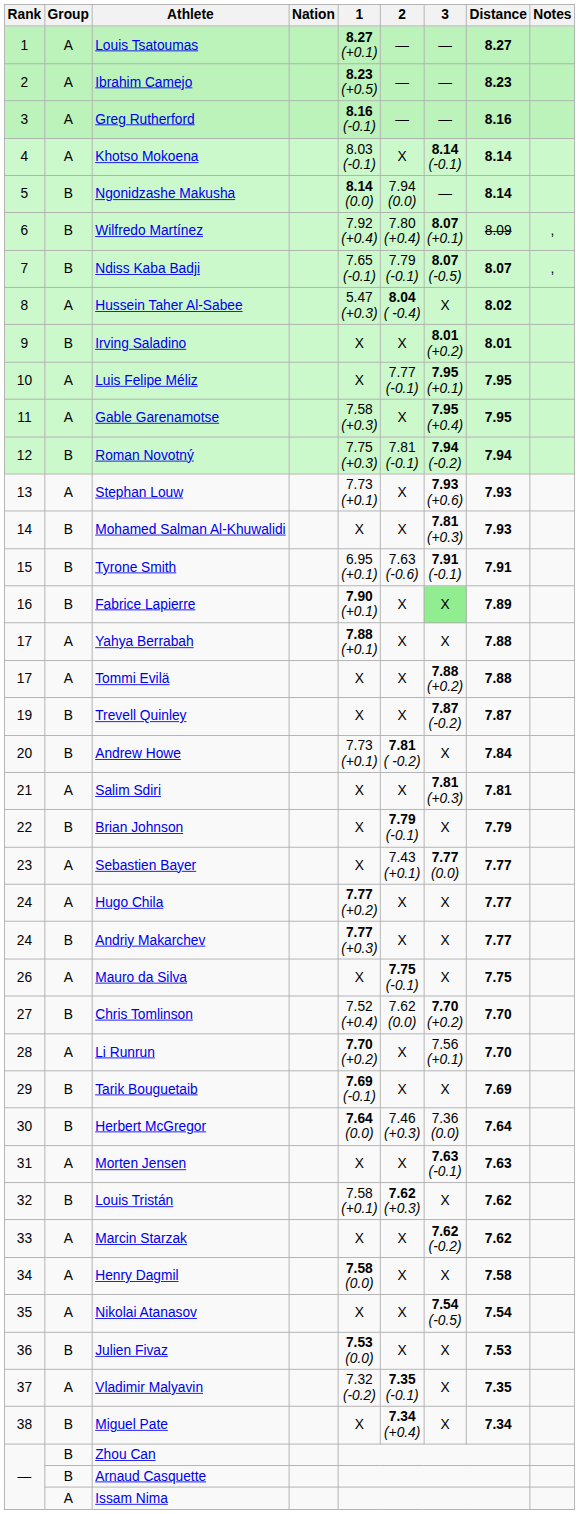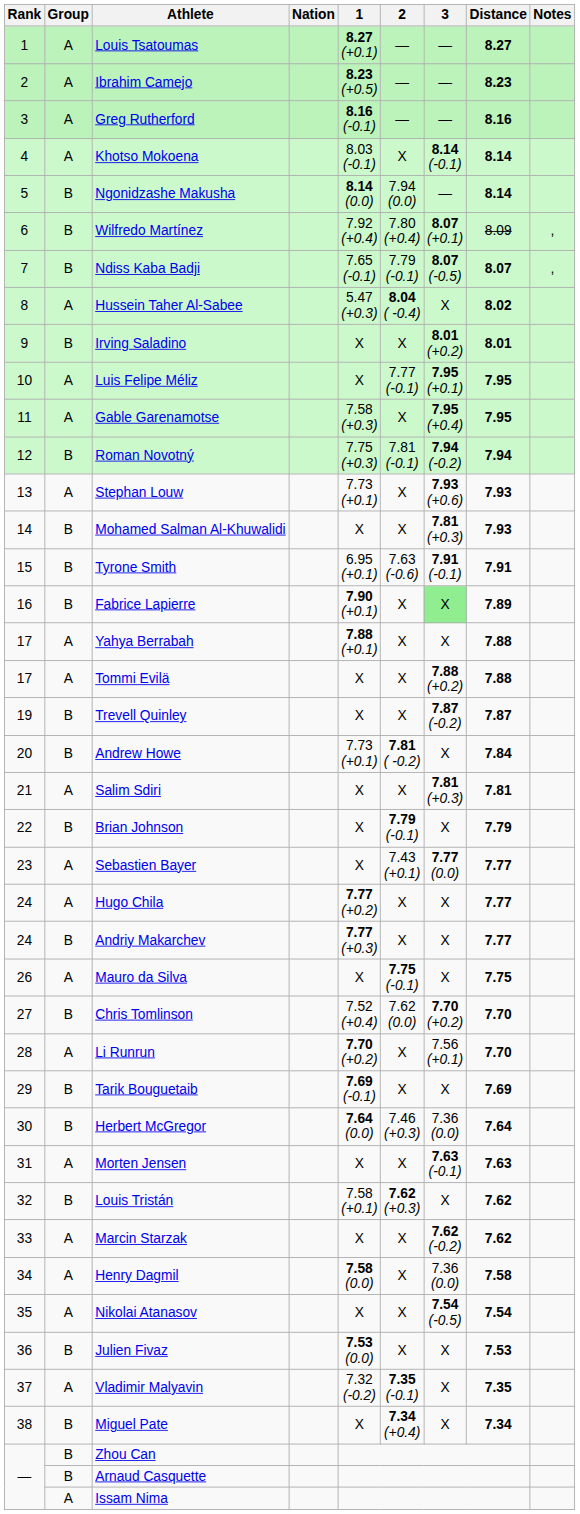 <table class="wikitable sortable" style="text-align:center">
 <tr>
 <th>Rank</th>
 <th>Group</th>
 <th>Athlete</th>
 <th>Nation</th>
 <th>1</th>
 <th>2</th>
 <th>3</th>
 <th>Distance</th>
 <th>Notes</th>
 </tr>
 <tr bgcolor=bbf3bb>
 <td>1</td>
 <td>A</td>
 <td align="left"><a href='#'>Louis Tsatoumas</a></td>
 <td align="left"></td>
 <td><strong>8.27</strong><br><em>(+0.1)</em></td>
 <td data-sort-value=1.00>—</td>
 <td data-sort-value=1.00>—</td>
 <td><strong>8.27</strong></td>
 <td></td>
 </tr>
 <tr bgcolor=bbf3bb>
 <td>2</td>
 <td>A</td>
 <td align="left"><a href='#'>Ibrahim Camejo</a></td>
 <td align="left"></td>
 <td><strong>8.23</strong><br><em>(+0.5)</em></td>
 <td data-sort-value=1.00>—</td>
 <td data-sort-value=1.00>—</td>
 <td><strong>8.23</strong></td>
 <td></td>
 </tr>
 <tr bgcolor=bbf3bb>
 <td>3</td>
 <td>A</td>
 <td align="left"><a href='#'>Greg Rutherford</a></td>
 <td align="left"></td>
 <td><strong>8.16</strong><br><em>(-0.1)</em></td>
 <td data-sort-value=1.00>—</td>
 <td data-sort-value=1.00>—</td>
 <td><strong>8.16</strong></td>
 <td></td>
 </tr>
 <tr bgcolor=ccf9cc>
 <td>4</td>
 <td>A</td>
 <td align="left"><a href='#'>Khotso Mokoena</a></td>
 <td align="left"></td>
 <td>8.03<br><em>(-0.1)</em></td>
 <td data-sort-value=1.00>X</td>
 <td><strong>8.14</strong><br><em>(-0.1)</em></td>
 <td><strong>8.14</strong></td>
 <td></td>
 </tr>
 <tr bgcolor=ccf9cc>
 <td>5</td>
 <td>B</td>
 <td align="left"><a href='#'>Ngonidzashe Makusha</a></td>
 <td align="left"></td>
 <td><strong>8.14</strong><br><em>(0.0)</em></td>
 <td>7.94<br><em>(0.0)</em></td>
 <td data-sort-value=1.00>—</td>
 <td><strong>8.14</strong></td>
 <td></td>
 </tr>
 <tr bgcolor=ccf9cc>
 <td>6</td>
 <td>B</td>
 <td align="left"><a href='#'>Wilfredo Martínez</a></td>
 <td align="left"></td>
 <td>7.92 <br><em>(+0.4)</em></td>
 <td>7.80<br><em>(+0.4)</em></td>
 <td><strong>8.07</strong><br><em>(+0.1)</em></td>
 <td><s>8.09</s></td>
 <td>, </td>
 </tr>
 <tr bgcolor=ccf9cc>
 <td>7</td>
 <td>B</td>
 <td align="left"><a href='#'>Ndiss Kaba Badji</a></td>
 <td align="left"></td>
 <td>7.65 <br><em>(-0.1)</em></td>
 <td>7.79<br><em>(-0.1)</em></td>
 <td><strong>8.07</strong><br><em>(-0.5)</em></td>
 <td><strong>8.07</strong></td>
 <td>, </td>
 </tr>
 <tr bgcolor=ccf9cc>
 <td>8</td>
 <td>A</td>
 <td align="left"><a href='#'>Hussein Taher Al-Sabee</a></td>
 <td align="left"></td>
 <td>5.47 <br><em>(+0.3)</em></td>
 <td><strong>8.04</strong><br><em>( -0.4)</em></td>
 <td data-sort-value=1.00>X</td>
 <td><strong>8.02</strong></td>
 <td></td>
 </tr>
 <tr bgcolor=ccf9cc>
 <td>9</td>
 <td>B</td>
 <td align="left"><a href='#'>Irving Saladino</a></td>
 <td align="left"></td>
 <td data-sort-value=1.00>X</td>
 <td data-sort-value=1.00>X</td>
 <td><strong>8.01</strong><br><em>(+0.2)</em></td>
 <td><strong>8.01</strong></td>
 <td></td>
 </tr>
 <tr bgcolor=ccf9cc>
 <td>10</td>
 <td>A</td>
 <td align="left"><a href='#'>Luis Felipe Méliz</a></td>
 <td align="left"></td>
 <td data-sort-value=1.00>X</td>
 <td>7.77<br><em>(-0.1)</em></td>
 <td><strong>7.95</strong><br><em>(+0.1)</em></td>
 <td><strong>7.95</strong></td>
 <td></td>
 </tr>
 <tr bgcolor=ccf9cc>
 <td>11</td>
 <td>A</td>
 <td align="left"><a href='#'>Gable Garenamotse</a></td>
 <td align="left"></td>
 <td>7.58<br><em>(+0.3)</em></td>
 <td data-sort-value=1.00>X</td>
 <td><strong>7.95</strong><br><em>(+0.4)</em></td>
 <td><strong>7.95</strong></td>
 <td></td>
 </tr>
 <tr bgcolor=ccf9cc>
 <td>12</td>
 <td>B</td>
 <td align="left"><a href='#'>Roman Novotný</a></td>
 <td align="left"></td>
 <td>7.75<br><em>(+0.3)</em></td>
 <td>7.81<br><em>(-0.1)</em></td>
 <td><strong>7.94</strong><br><em>(-0.2)</em></td>
 <td><strong>7.94</strong></td>
 <td></td>
 </tr>
 <tr>
 <td>13</td>
 <td>A</td>
 <td align="left"><a href='#'>Stephan Louw</a></td>
 <td align="left"></td>
 <td>7.73<br><em>(+0.1)</em></td>
 <td data-sort-value=1.00>X</td>
 <td><strong>7.93</strong><br><em>(+0.6)</em></td>
 <td><strong>7.93</strong></td>
 <td></td>
 </tr>
 <tr>
 <td>14</td>
 <td>B</td>
 <td align="left"><a href='#'>Mohamed Salman Al-Khuwalidi</a></td>
 <td align="left"></td>
 <td data-sort-value=1.00>X</td>
 <td data-sort-value=1.00>X</td>
 <td><strong>7.81</strong><br><em>(+0.3)</em></td>
 <td><strong>7.93</strong></td>
 <td></td>
 </tr>
 <tr>
 <td>15</td>
 <td>B</td>
 <td align="left"><a href='#'>Tyrone Smith</a></td>
 <td align="left"></td>
 <td>6.95<br><em>(+0.1)</em></td>
 <td>7.63<br><em>(-0.6)</em></td>
 <td><strong>7.91</strong><br><em>(-0.1)</em></td>
 <td><strong>7.91</strong></td>
 <td></td>
 </tr>
 <tr>
 <td>16</td>
 <td>B</td>
 <td align="left"><a href='#'>Fabrice Lapierre</a></td>
 <td align="left"></td>
 <td><strong>7.90</strong><br><em>(+0.1)</em></td>
 <td data-sort-value=1.00>X</td>
 <td data-sort-value=1.00 style="background: lightgreen;">X</td>
 <td><strong>7.89</strong></td>
 <td></td>
 </tr>
 <tr>
 <td>17</td>
 <td>A</td>
 <td align="left"><a href='#'>Yahya Berrabah</a></td>
 <td align="left"></td>
 <td><strong>7.88</strong><br><em>(+0.1)</em></td>
 <td data-sort-value=1.00>X</td>
 <td data-sort-value=1.00>X</td>
 <td><strong>7.88</strong></td>
 <td></td>
 </tr>
 <tr>
 <td>17</td>
 <td>A</td>
 <td align="left"><a href='#'>Tommi Evilä</a></td>
 <td align="left"></td>
 <td data-sort-value=1.00>X</td>
 <td data-sort-value=1.00>X</td>
 <td><strong>7.88</strong><br><em>(+0.2)</em></td>
 <td><strong>7.88</strong></td>
 <td></td>
 </tr>
 <tr>
 <td>19</td>
 <td>B</td>
 <td align="left"><a href='#'>Trevell Quinley</a></td>
 <td align="left"></td>
 <td data-sort-value=1.00>X</td>
 <td data-sort-value=1.00>X</td>
 <td><strong>7.87</strong><br><em>(-0.2)</em></td>
 <td><strong>7.87</strong></td>
 <td></td>
 </tr>
 <tr>
 <td>20</td>
 <td>B</td>
 <td align="left"><a href='#'>Andrew Howe</a></td>
 <td align="left"></td>
 <td>7.73 <br><em>(+0.1)</em></td>
 <td><strong>7.81</strong><br><em>( -0.2)</em></td>
 <td data-sort-value=1.00>X</td>
 <td><strong>7.84</strong></td>
 <td></td>
 </tr>
 <tr>
 <td>21</td>
 <td>A</td>
 <td align="left"><a href='#'>Salim Sdiri</a></td>
 <td align="left"></td>
 <td data-sort-value=1.00>X</td>
 <td data-sort-value=1.00>X</td>
 <td><strong>7.81</strong><br><em>(+0.3)</em></td>
 <td><strong>7.81</strong></td>
 <td></td>
 </tr>
 <tr>
 <td>22</td>
 <td>B</td>
 <td align="left"><a href='#'>Brian Johnson</a></td>
 <td align="left"></td>
 <td data-sort-value=1.00>X</td>
 <td><strong>7.79</strong><br><em>(-0.1)</em></td>
 <td data-sort-value=1.00>X</td>
 <td><strong>7.79</strong></td>
 <td></td>
 </tr>
 <tr>
 <td>23</td>
 <td>A</td>
 <td align="left"><a href='#'>Sebastien Bayer</a></td>
 <td align="left"></td>
 <td data-sort-value=1.00>X</td>
 <td>7.43<br><em>(+0.1)</em></td>
 <td><strong>7.77</strong><br><em>(0.0)</em></td>
 <td><strong>7.77</strong></td>
 <td></td>
 </tr>
 <tr>
 <td>24</td>
 <td>A</td>
 <td align="left"><a href='#'>Hugo Chila</a></td>
 <td align="left"></td>
 <td><strong>7.77</strong><br><em>(+0.2)</em></td>
 <td data-sort-value=1.00>X</td>
 <td data-sort-value=1.00>X</td>
 <td><strong>7.77</strong></td>
 <td></td>
 </tr>
 <tr>
 <td>24</td>
 <td>B</td>
 <td align="left"><a href='#'>Andriy Makarchev</a></td>
 <td align="left"></td>
 <td><strong>7.77</strong><br><em>(+0.3)</em></td>
 <td data-sort-value=1.00>X</td>
 <td data-sort-value=1.00>X</td>
 <td><strong>7.77</strong></td>
 <td></td>
 </tr>
 <tr>
 <td>26</td>
 <td>A</td>
 <td align="left"><a href='#'>Mauro da Silva</a></td>
 <td align="left"></td>
 <td data-sort-value=1.00>X</td>
 <td><strong>7.75</strong><br><em>(-0.1)</em></td>
 <td data-sort-value=1.00>X</td>
 <td><strong>7.75</strong></td>
 <td></td>
 </tr>
 <tr>
 <td>27</td>
 <td>B</td>
 <td align="left"><a href='#'>Chris Tomlinson</a></td>
 <td align="left"></td>
 <td>7.52<br><em>(+0.4)</em></td>
 <td>7.62<br><em>(0.0)</em></td>
 <td><strong>7.70</strong><br><em>(+0.2)</em></td>
 <td><strong>7.70</strong></td>
 <td></td>
 </tr>
 <tr>
 <td>28</td>
 <td>A</td>
 <td align="left"><a href='#'>Li Runrun</a></td>
 <td align="left"></td>
 <td><strong>7.70</strong><br><em>(+0.2)</em></td>
 <td data-sort-value=1.00>X</td>
 <td>7.56<br><em>(+0.1)</em></td>
 <td><strong>7.70</strong></td>
 <td></td>
 </tr>
 <tr>
 <td>29</td>
 <td>B</td>
 <td align="left"><a href='#'>Tarik Bouguetaib</a></td>
 <td align="left"></td>
 <td><strong>7.69</strong><br><em>(-0.1)</em></td>
 <td data-sort-value=1.00>X</td>
 <td data-sort-value=1.00>X</td>
 <td><strong>7.69</strong></td>
 <td></td>
 </tr>
 <tr>
 <td>30</td>
 <td>B</td>
 <td align="left"><a href='#'>Herbert McGregor</a></td>
 <td align="left"></td>
 <td><strong>7.64</strong><br><em>(0.0)</em></td>
 <td>7.46<br><em>(+0.3)</em></td>
 <td>7.36<br><em>(0.0)</em></td>
 <td><strong>7.64</strong></td>
 <td></td>
 </tr>
 <tr>
 <td>31</td>
 <td>A</td>
 <td align="left"><a href='#'>Morten Jensen</a></td>
 <td align="left"></td>
 <td data-sort-value=1.00>X</td>
 <td data-sort-value=1.00>X</td>
 <td><strong>7.63</strong><br><em>(-0.1)</em></td>
 <td><strong>7.63</strong></td>
 <td></td>
 </tr>
 <tr>
 <td>32</td>
 <td>B</td>
 <td align="left"><a href='#'>Louis Tristán</a></td>
 <td align="left"></td>
 <td>7.58 <br><em>(+0.1)</em></td>
 <td><strong>7.62</strong><br><em>(+0.3)</em></td>
 <td data-sort-value=1.00>X</td>
 <td><strong>7.62</strong></td>
 <td></td>
 </tr>
 <tr>
 <td>33</td>
 <td>A</td>
 <td align="left"><a href='#'>Marcin Starzak</a></td>
 <td align="left"></td>
 <td data-sort-value=1.00>X</td>
 <td data-sort-value=1.00>X</td>
 <td><strong>7.62</strong><br><em>(-0.2)</em></td>
 <td><strong>7.62</strong></td>
 <td></td>
 </tr>
 <tr>
 <td>34</td>
 <td>A</td>
 <td align="left"><a href='#'>Henry Dagmil</a></td>
 <td align="left"></td>
 <td><strong>7.58</strong><br><em>(0.0)</em></td>
 <td data-sort-value=1.00>X</td>
-<td data-sort-value=1.00>X</td>
+<td>7.36<br><em>(0.0)</em></td>
 <td><strong>7.58</strong></td>
 <td></td>
 </tr>
 <tr>
 <td>35</td>
 <td>A</td>
 <td align="left"><a href='#'>Nikolai Atanasov</a></td>
 <td align="left"></td>
 <td data-sort-value=1.00>X</td>
 <td data-sort-value=1.00>X</td>
 <td><strong>7.54</strong><br><em>(-0.5)</em></td>
 <td><strong>7.54</strong></td>
 <td></td>
 </tr>
 <tr>
 <td>36</td>
 <td>B</td>
 <td align="left"><a href='#'>Julien Fivaz</a></td>
 <td align="left"></td>
 <td><strong>7.53</strong><br><em>(0.0)</em></td>
 <td data-sort-value=1.00>X</td>
 <td data-sort-value=1.00>X</td>
 <td><strong>7.53</strong></td>
 <td></td>
 </tr>
 <tr>
 <td>37</td>
 <td>A</td>
 <td align="left"><a href='#'>Vladimir Malyavin</a></td>
 <td align="left"></td>
 <td>7.32 <br><em>(-0.2)</em></td>
 <td><strong>7.35</strong><br><em>(-0.1)</em></td>
 <td data-sort-value=1.00>X</td>
 <td><strong>7.35</strong></td>
 <td></td>
 </tr>
 <tr>
 <td>38</td>
 <td>B</td>
 <td align="left"><a href='#'>Miguel Pate</a></td>
 <td align="left"></td>
 <td data-sort-value=1.00>X</td>
 <td><strong>7.34</strong><br><em>(+0.4)</em></td>
 <td data-sort-value=1.00>X</td>
 <td><strong>7.34</strong></td>
 <td></td>
 </tr>
 <tr>
 <td rowspan=3 data-sort-value=39>—</td>
 <td>B</td>
 <td align="left"><a href='#'>Zhou Can</a></td>
 <td align="left"></td>
 <td colspan=4 data-sort-value=0.00></td>
 <td></td>
 </tr>
 <tr>
 <td>B</td>
 <td align="left"><a href='#'>Arnaud Casquette</a></td>
 <td align="left"></td>
 <td colspan=4 data-sort-value=0.00></td>
 <td></td>
 </tr>
 <tr>
 <td>A</td>
 <td align="left"><a href='#'>Issam Nima</a></td>
 <td align="left"></td>
 <td colspan=4 data-sort-value=0.00></td>
 <td></td>
 </tr>
 </table>
